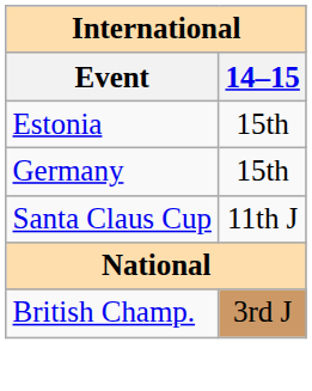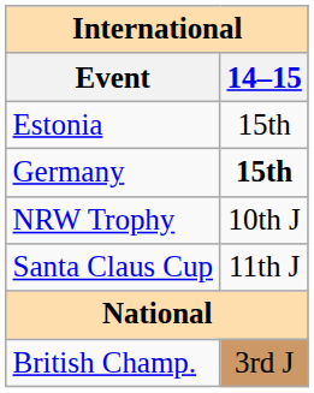 <table class="wikitable" style="text-align:center">
 <tr>
 <th colspan="2" style="background-color: #ffdead; " align="center">International</th>
 </tr>
 <tr>
 <th>Event</th>
 <th><a href='#'>14–15</a></th>
 </tr>
 <tr>
 <td align=left> <a href='#'>Estonia</a></td>
 <td>15th</td>
 </tr>
 <tr>
 <td align=left> <a href='#'>Germany</a></td>
-<td>15th</td>
+<td><strong>15th</strong></td>
+</tr>
+<tr>
+<td align=left><a href='#'>NRW Trophy</a></td>
+<td>10th J</td>
 </tr>
 <tr>
 <td align=left><a href='#'>Santa Claus Cup</a></td>
 <td>11th J</td>
 </tr>
 <tr>
 <th colspan="2" style="background-color: #ffdead; " align="center">National</th>
 </tr>
 <tr>
 <td align=left><a href='#'>British Champ.</a></td>
 <td bgcolor="cc9966">3rd J</td>
 </tr>
 </table>
